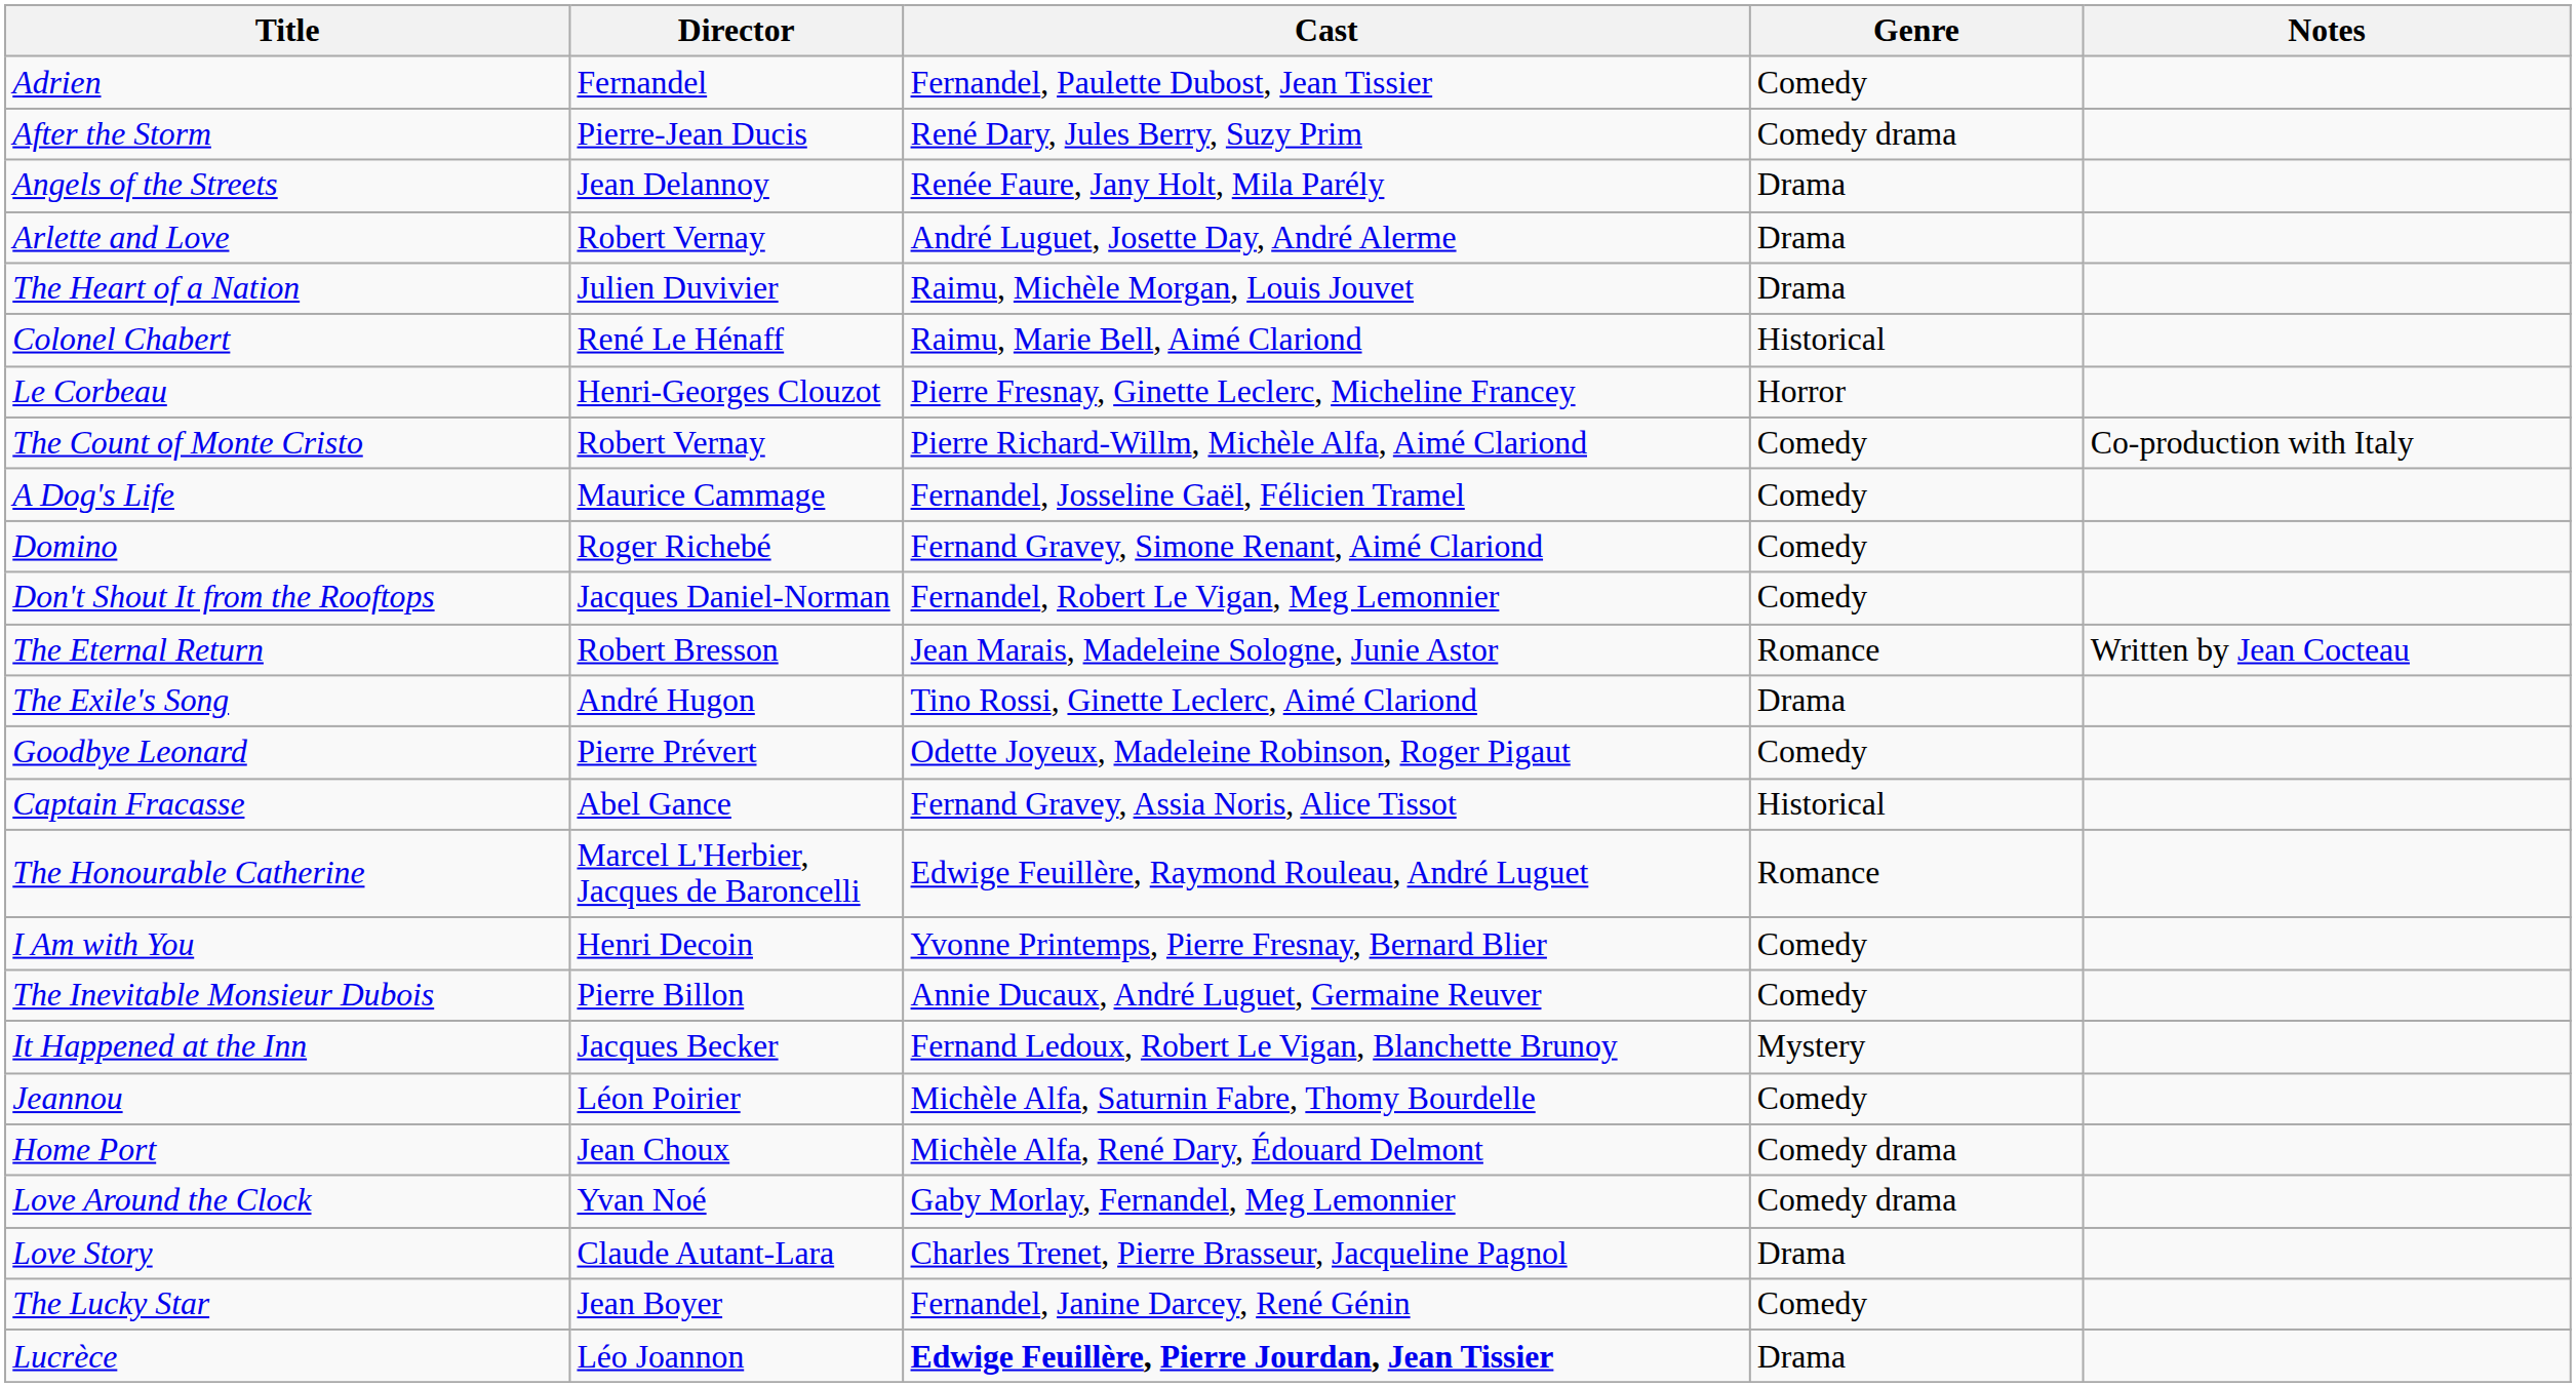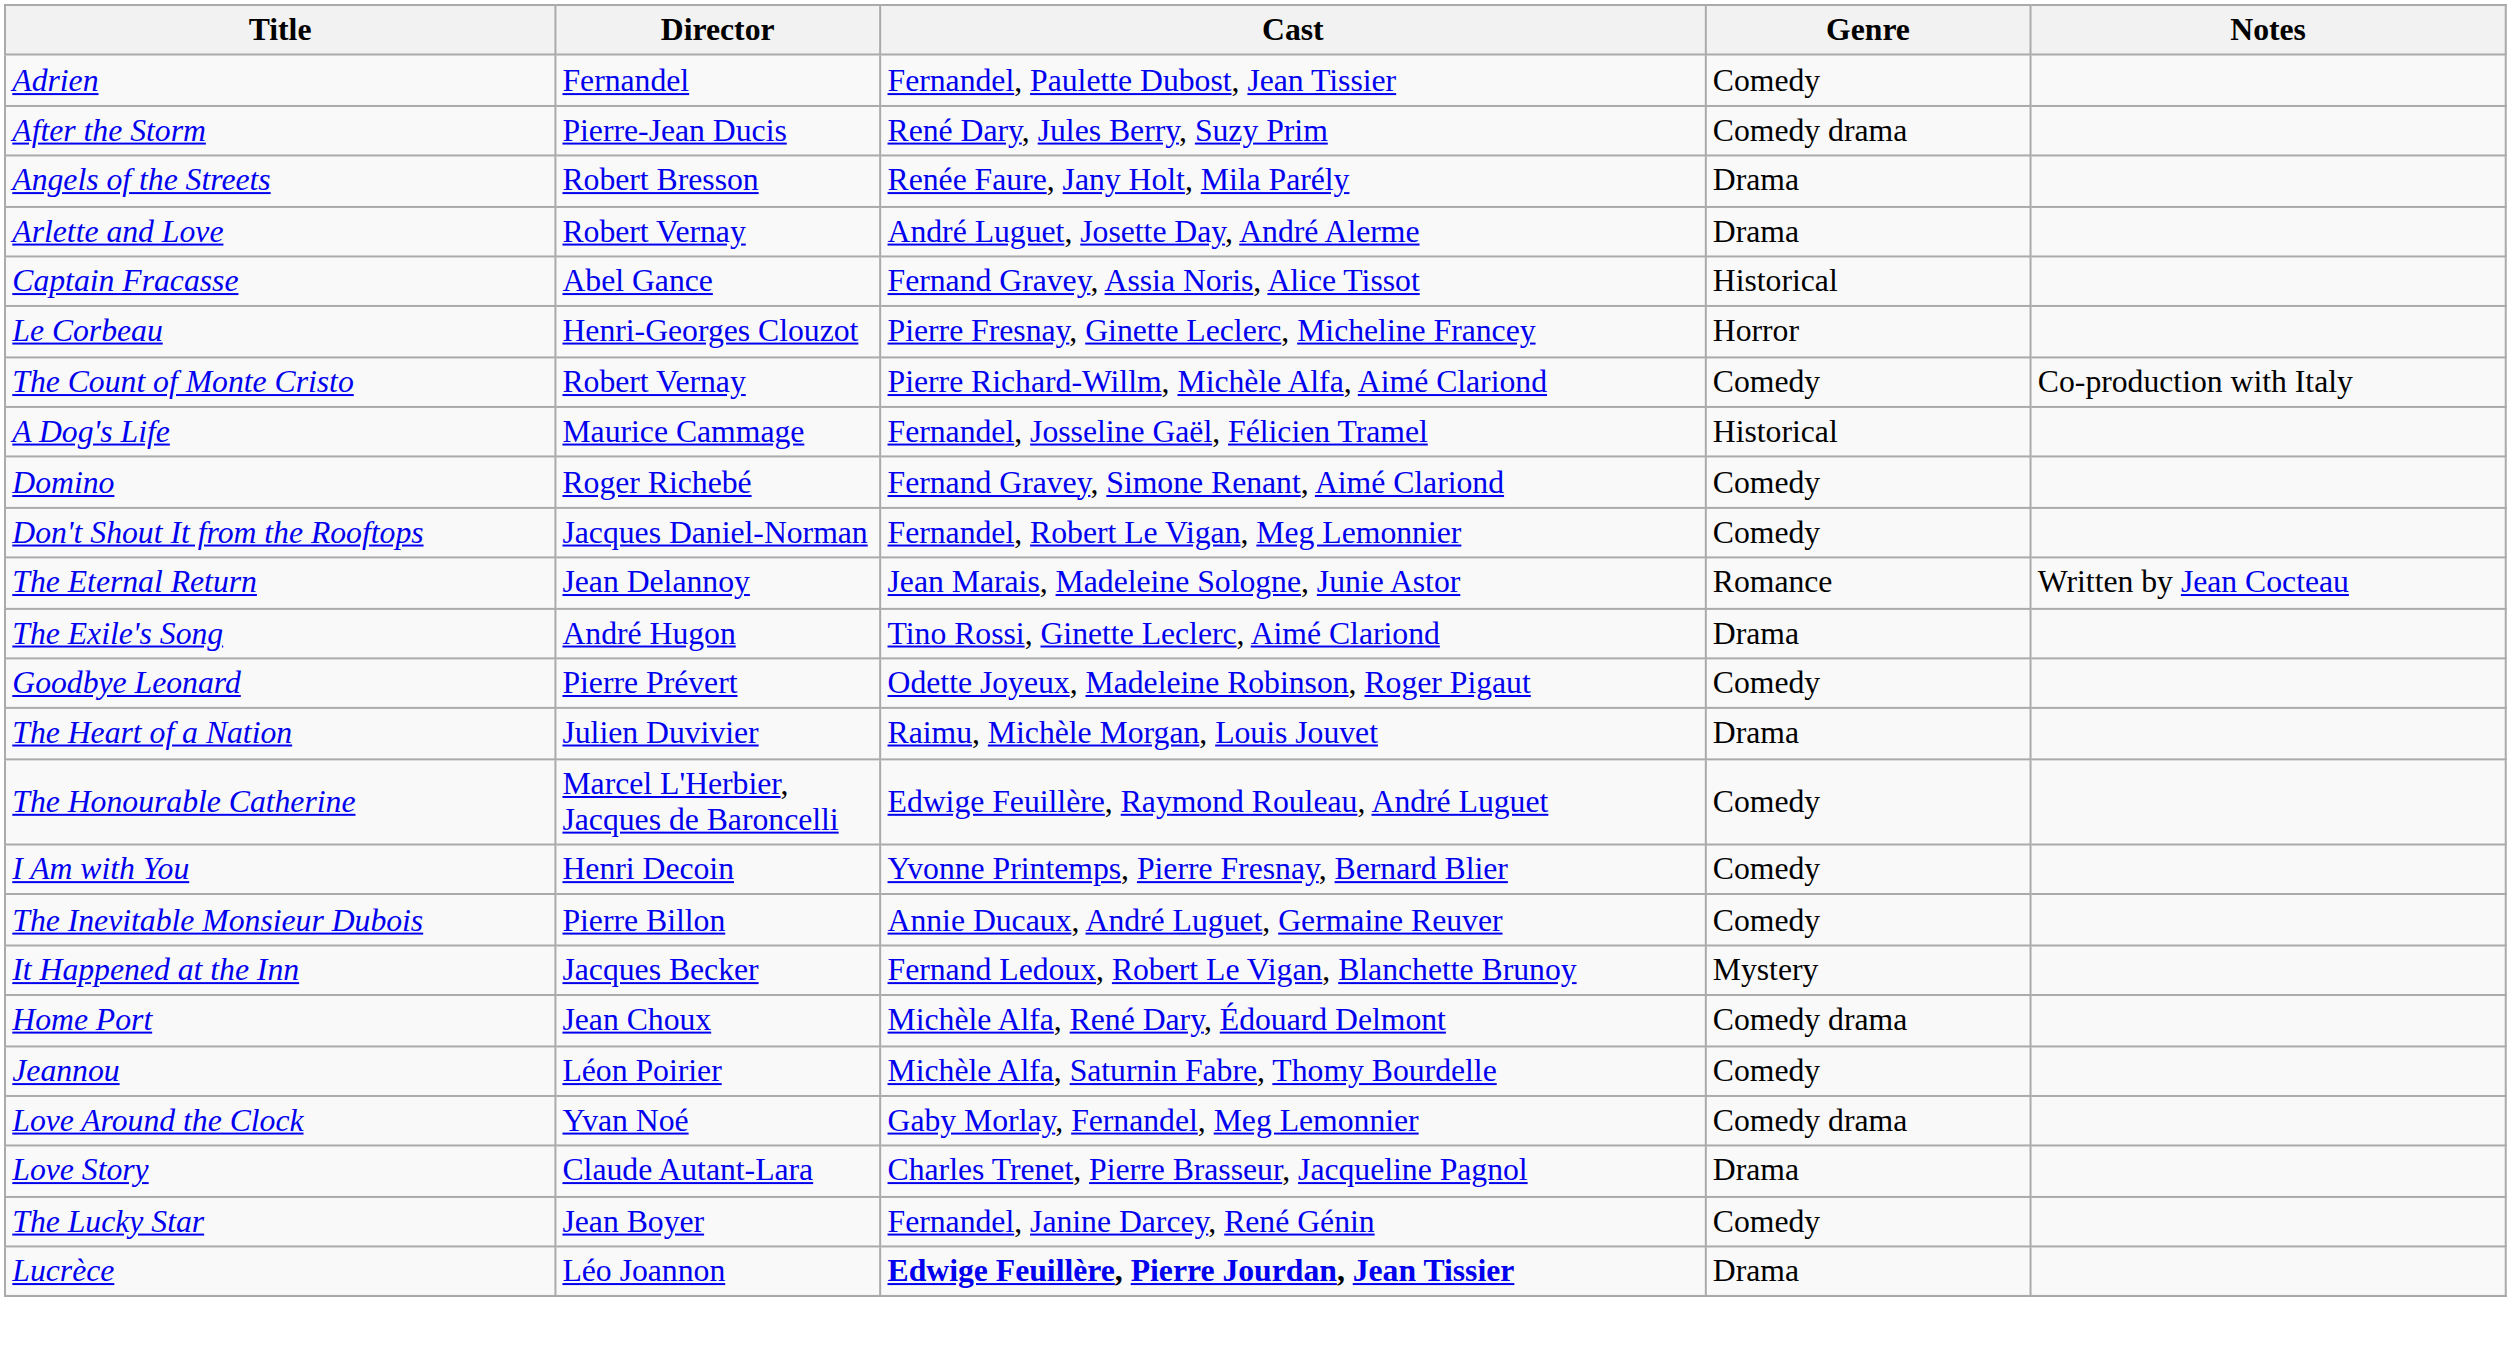 <table class="wikitable" style="width:100%;">
 <tr>
 <th style="width:22%;">Title</th>
 <th style="width:13%;">Director</th>
 <th style="width:33%;">Cast</th>
 <th style="width:13%;">Genre</th>
 <th style="width:19%;">Notes</th>
 </tr>
 <tr>
 <td><em><a href='#'>Adrien</a></em></td>
 <td><a href='#'>Fernandel</a></td>
 <td><a href='#'>Fernandel</a>, <a href='#'>Paulette Dubost</a>, <a href='#'>Jean Tissier</a></td>
 <td>Comedy</td>
 <td></td>
 </tr>
 <tr>
 <td><em><a href='#'>After the Storm</a></em></td>
 <td><a href='#'>Pierre-Jean Ducis</a></td>
 <td><a href='#'>René Dary</a>, <a href='#'>Jules Berry</a>, <a href='#'>Suzy Prim</a></td>
 <td>Comedy drama</td>
 <td></td>
 </tr>
 <tr>
 <td><em><a href='#'>Angels of the Streets</a></em></td>
-<td><a href='#'>Jean Delannoy</a></td>
+<td><a href='#'>Robert Bresson</a></td>
 <td><a href='#'>Renée Faure</a>, <a href='#'>Jany Holt</a>, <a href='#'>Mila Parély</a></td>
 <td>Drama</td>
 <td></td>
 </tr>
 <tr>
 <td><em><a href='#'>Arlette and Love</a></em></td>
 <td><a href='#'>Robert Vernay</a></td>
 <td><a href='#'>André Luguet</a>, <a href='#'>Josette Day</a>, <a href='#'>André Alerme</a></td>
 <td>Drama</td>
 <td></td>
 </tr>
 <tr>
-<td><em><a href='#'>The Heart of a Nation</a></em></td>
-<td><a href='#'>Julien Duvivier</a></td>
-<td><a href='#'>Raimu</a>, <a href='#'>Michèle Morgan</a>, <a href='#'>Louis Jouvet</a></td>
-<td>Drama</td>
-<td></td>
-</tr>
-<tr>
-<td><em><a href='#'>Colonel Chabert</a></em></td>
-<td><a href='#'>René Le Hénaff</a></td>
-<td><a href='#'>Raimu</a>, <a href='#'>Marie Bell</a>, <a href='#'>Aimé Clariond</a></td>
+<td><em><a href='#'>Captain Fracasse</a></em></td>
+<td><a href='#'>Abel Gance</a></td>
+<td><a href='#'>Fernand Gravey</a>, <a href='#'>Assia Noris</a>, <a href='#'>Alice Tissot</a></td>
 <td>Historical</td>
 <td></td>
 </tr>
 <tr>
 <td><em><a href='#'>Le Corbeau</a></em></td>
 <td><a href='#'>Henri-Georges Clouzot</a></td>
 <td><a href='#'>Pierre Fresnay</a>, <a href='#'>Ginette Leclerc</a>, <a href='#'>Micheline Francey</a></td>
 <td>Horror</td>
 <td></td>
 </tr>
 <tr>
 <td><em><a href='#'>The Count of Monte Cristo</a></em></td>
 <td><a href='#'>Robert Vernay</a></td>
 <td><a href='#'>Pierre Richard-Willm</a>, <a href='#'>Michèle Alfa</a>, <a href='#'>Aimé Clariond</a></td>
 <td>Comedy</td>
 <td>Co-production with Italy</td>
 </tr>
 <tr>
 <td><em><a href='#'>A Dog's Life</a></em></td>
 <td><a href='#'>Maurice Cammage</a></td>
 <td><a href='#'>Fernandel</a>, <a href='#'>Josseline Gaël</a>, <a href='#'>Félicien Tramel</a></td>
-<td>Comedy</td>
+<td>Historical</td>
 <td></td>
 </tr>
 <tr>
 <td><em><a href='#'>Domino</a></em></td>
 <td><a href='#'>Roger Richebé</a></td>
 <td><a href='#'>Fernand Gravey</a>, <a href='#'>Simone Renant</a>, <a href='#'>Aimé Clariond</a></td>
 <td>Comedy</td>
 <td></td>
 </tr>
 <tr>
 <td><em><a href='#'>Don't Shout It from the Rooftops</a></em></td>
 <td><a href='#'>Jacques Daniel-Norman</a></td>
 <td><a href='#'>Fernandel</a>, <a href='#'>Robert Le Vigan</a>, <a href='#'>Meg Lemonnier</a></td>
 <td>Comedy</td>
 <td></td>
 </tr>
 <tr>
 <td><em><a href='#'>The Eternal Return</a></em></td>
-<td><a href='#'>Robert Bresson</a></td>
+<td><a href='#'>Jean Delannoy</a></td>
 <td><a href='#'>Jean Marais</a>, <a href='#'>Madeleine Sologne</a>, <a href='#'>Junie Astor</a></td>
 <td>Romance</td>
 <td>Written by <a href='#'>Jean Cocteau</a></td>
 </tr>
 <tr>
 <td><em><a href='#'>The Exile's Song</a></em></td>
 <td><a href='#'>André Hugon</a></td>
 <td><a href='#'>Tino Rossi</a>, <a href='#'>Ginette Leclerc</a>, <a href='#'>Aimé Clariond</a></td>
 <td>Drama</td>
 <td></td>
 </tr>
 <tr>
 <td><em><a href='#'>Goodbye Leonard</a></em></td>
 <td><a href='#'>Pierre Prévert</a></td>
 <td><a href='#'>Odette Joyeux</a>, <a href='#'>Madeleine Robinson</a>, <a href='#'>Roger Pigaut</a></td>
 <td>Comedy</td>
 <td></td>
 </tr>
 <tr>
-<td><em><a href='#'>Captain Fracasse</a></em></td>
-<td><a href='#'>Abel Gance</a></td>
-<td><a href='#'>Fernand Gravey</a>, <a href='#'>Assia Noris</a>, <a href='#'>Alice Tissot</a></td>
-<td>Historical</td>
+<td><em><a href='#'>The Heart of a Nation</a></em></td>
+<td><a href='#'>Julien Duvivier</a></td>
+<td><a href='#'>Raimu</a>, <a href='#'>Michèle Morgan</a>, <a href='#'>Louis Jouvet</a></td>
+<td>Drama</td>
 <td></td>
 </tr>
 <tr>
 <td><em><a href='#'>The Honourable Catherine</a></em></td>
 <td><a href='#'>Marcel L'Herbier</a>, <a href='#'>Jacques de Baroncelli</a></td>
 <td><a href='#'>Edwige Feuillère</a>, <a href='#'>Raymond Rouleau</a>, <a href='#'>André Luguet</a></td>
-<td>Romance</td>
+<td>Comedy</td>
 <td></td>
 </tr>
 <tr>
 <td><em><a href='#'>I Am with You</a></em></td>
 <td><a href='#'>Henri Decoin</a></td>
 <td><a href='#'>Yvonne Printemps</a>, <a href='#'>Pierre Fresnay</a>, <a href='#'>Bernard Blier</a></td>
 <td>Comedy</td>
 <td></td>
 </tr>
 <tr>
 <td><em><a href='#'>The Inevitable Monsieur Dubois</a></em></td>
 <td><a href='#'>Pierre Billon</a></td>
 <td><a href='#'>Annie Ducaux</a>, <a href='#'>André Luguet</a>, <a href='#'>Germaine Reuver</a></td>
 <td>Comedy</td>
 <td></td>
 </tr>
 <tr>
 <td><em><a href='#'>It Happened at the Inn</a></em></td>
 <td><a href='#'>Jacques Becker</a></td>
 <td><a href='#'>Fernand Ledoux</a>, <a href='#'>Robert Le Vigan</a>, <a href='#'>Blanchette Brunoy</a></td>
 <td>Mystery</td>
 <td></td>
 </tr>
 <tr>
+<td><em><a href='#'>Home Port</a></em></td>
+<td><a href='#'>Jean Choux</a></td>
+<td><a href='#'>Michèle Alfa</a>, <a href='#'>René Dary</a>, <a href='#'>Édouard Delmont</a></td>
+<td>Comedy drama</td>
+<td></td>
+</tr>
+<tr>
 <td><em><a href='#'>Jeannou</a></em></td>
 <td><a href='#'>Léon Poirier</a></td>
 <td><a href='#'>Michèle Alfa</a>, <a href='#'>Saturnin Fabre</a>, <a href='#'>Thomy Bourdelle</a></td>
 <td>Comedy</td>
-<td></td>
-</tr>
-<tr>
-<td><em><a href='#'>Home Port</a></em></td>
-<td><a href='#'>Jean Choux</a></td>
-<td><a href='#'>Michèle Alfa</a>, <a href='#'>René Dary</a>, <a href='#'>Édouard Delmont</a></td>
-<td>Comedy drama</td>
 <td></td>
 </tr>
 <tr>
 <td><em><a href='#'>Love Around the Clock</a></em></td>
 <td><a href='#'>Yvan Noé</a></td>
 <td><a href='#'>Gaby Morlay</a>, <a href='#'>Fernandel</a>, <a href='#'>Meg Lemonnier</a></td>
 <td>Comedy drama</td>
 <td></td>
 </tr>
 <tr>
 <td><em><a href='#'>Love Story</a></em></td>
 <td><a href='#'>Claude Autant-Lara</a></td>
 <td><a href='#'>Charles Trenet</a>, <a href='#'>Pierre Brasseur</a>, <a href='#'>Jacqueline Pagnol</a></td>
 <td>Drama</td>
 <td></td>
 </tr>
 <tr>
 <td><em><a href='#'>The Lucky Star</a></em></td>
 <td><a href='#'>Jean Boyer</a></td>
 <td><a href='#'>Fernandel</a>, <a href='#'>Janine Darcey</a>, <a href='#'>René Génin</a></td>
 <td>Comedy</td>
 <td></td>
 </tr>
 <tr>
 <td><em><a href='#'>Lucrèce</a></em></td>
 <td><a href='#'>Léo Joannon</a></td>
 <td><strong><a href='#'>Edwige Feuillère</a>, <a href='#'>Pierre Jourdan</a>, <a href='#'>Jean Tissier</a></strong></td>
 <td>Drama</td>
 <td></td>
 </tr>
 <tr>
 </tr>
 </table>
